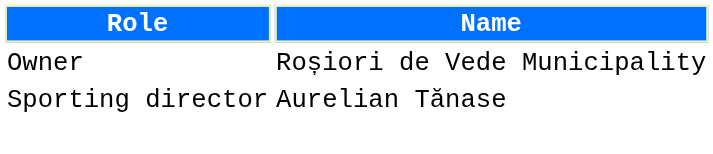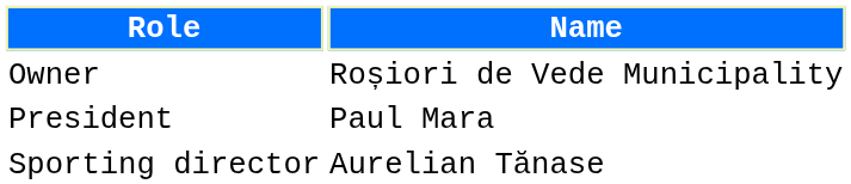 <table class="toccolours">
 <tr>
 <th style="background:#0070FF;color:#FFFFFF;border:1px solid #f4f5a9;">Role</th>
 <th style="background:#0070FF;color:#FFFFFF;border:1px solid #f4f5a9;">Name</th>
 </tr>
 <tr>
 <td>Owner</td>
 <td> Roșiori de Vede Municipality</td>
 </tr>
 <tr>
+<td>President</td>
+<td> Paul Mara</td>
+</tr>
+<tr>
 <td>Sporting director</td>
 <td> Aurelian Tănase</td>
 </tr>
 </table>
